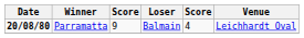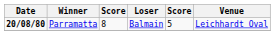 <table class="wikitable">
 <tr>
 <th>Date</th>
 <th>Winner</th>
 <th>Score</th>
 <th>Loser</th>
 <th>Score</th>
 <th>Venue</th>
 </tr>
 <tr>
 <td><strong>20/08/80</strong></td>
 <td> <a href='#'>Parramatta</a></td>
-<td>9</td>
+<td>8</td>
 <td> <a href='#'>Balmain</a></td>
-<td>4</td>
+<td>5</td>
 <td><a href='#'>Leichhardt Oval</a></td>
 </tr>
 <tr>
 </tr>
 </table>
